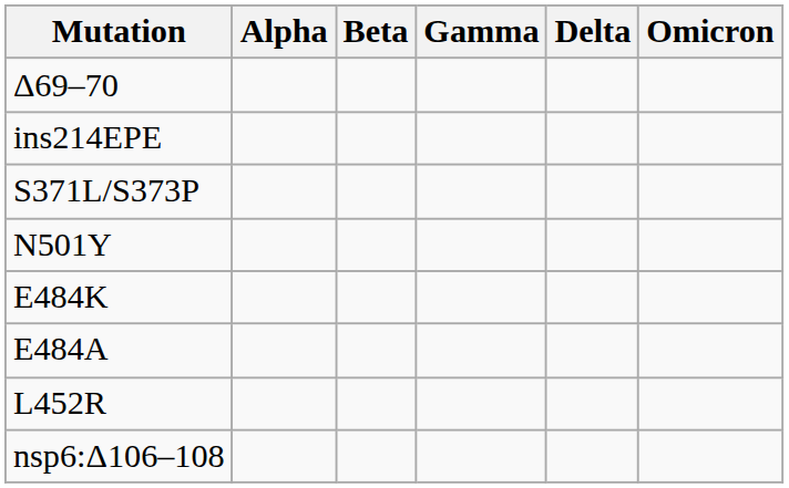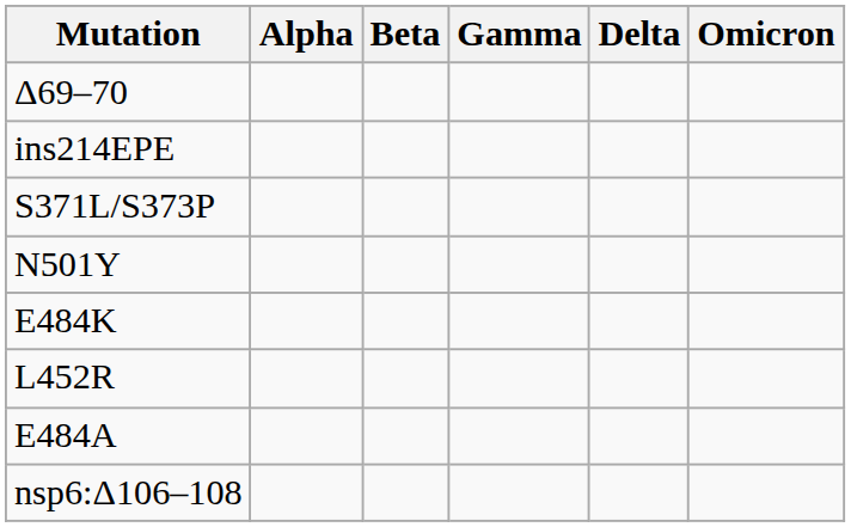 <table class="wikitable">
 <tr>
 <th>Mutation</th>
 <th>Alpha</th>
 <th>Beta</th>
 <th>Gamma</th>
 <th>Delta</th>
 <th>Omicron</th>
 </tr>
 <tr>
 <td>Δ69–70</td>
 <td></td>
 <td></td>
 <td></td>
 <td></td>
 <td></td>
 </tr>
 <tr>
 <td>ins214EPE</td>
 <td></td>
 <td></td>
 <td></td>
 <td></td>
 <td></td>
 </tr>
 <tr>
 <td>S371L/S373P</td>
 <td></td>
 <td></td>
 <td></td>
 <td></td>
 <td></td>
 </tr>
 <tr>
 <td>N501Y</td>
 <td></td>
 <td></td>
 <td></td>
 <td></td>
 <td></td>
 </tr>
 <tr>
 <td>E484K</td>
 <td></td>
 <td></td>
 <td></td>
 <td></td>
 <td></td>
 </tr>
 <tr>
-<td>E484A</td>
+<td>L452R</td>
 <td></td>
 <td></td>
 <td></td>
 <td></td>
 <td></td>
 </tr>
 <tr>
-<td>L452R</td>
+<td>E484A</td>
 <td></td>
 <td></td>
 <td></td>
 <td></td>
 <td></td>
 </tr>
 <tr>
 <td>nsp6:Δ106–108</td>
 <td></td>
 <td></td>
 <td></td>
 <td></td>
 <td></td>
 </tr>
 </table>
